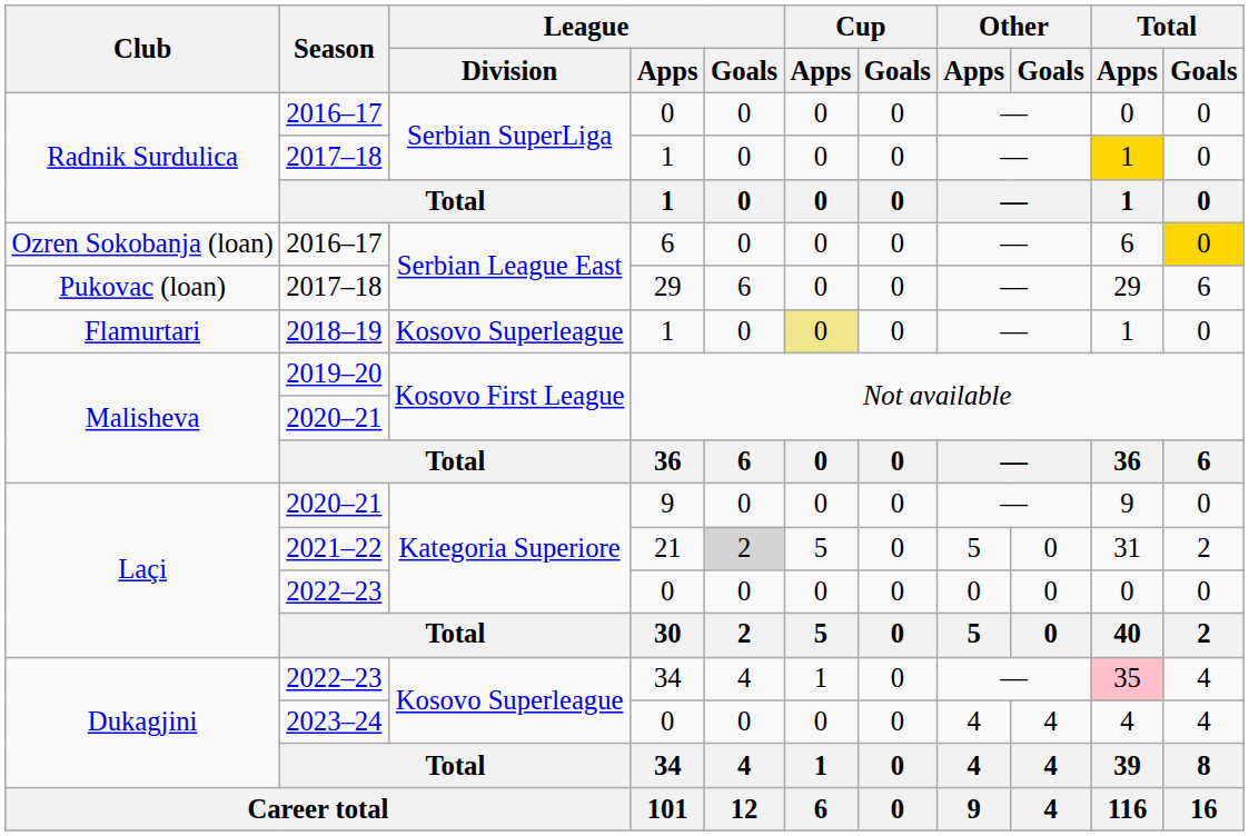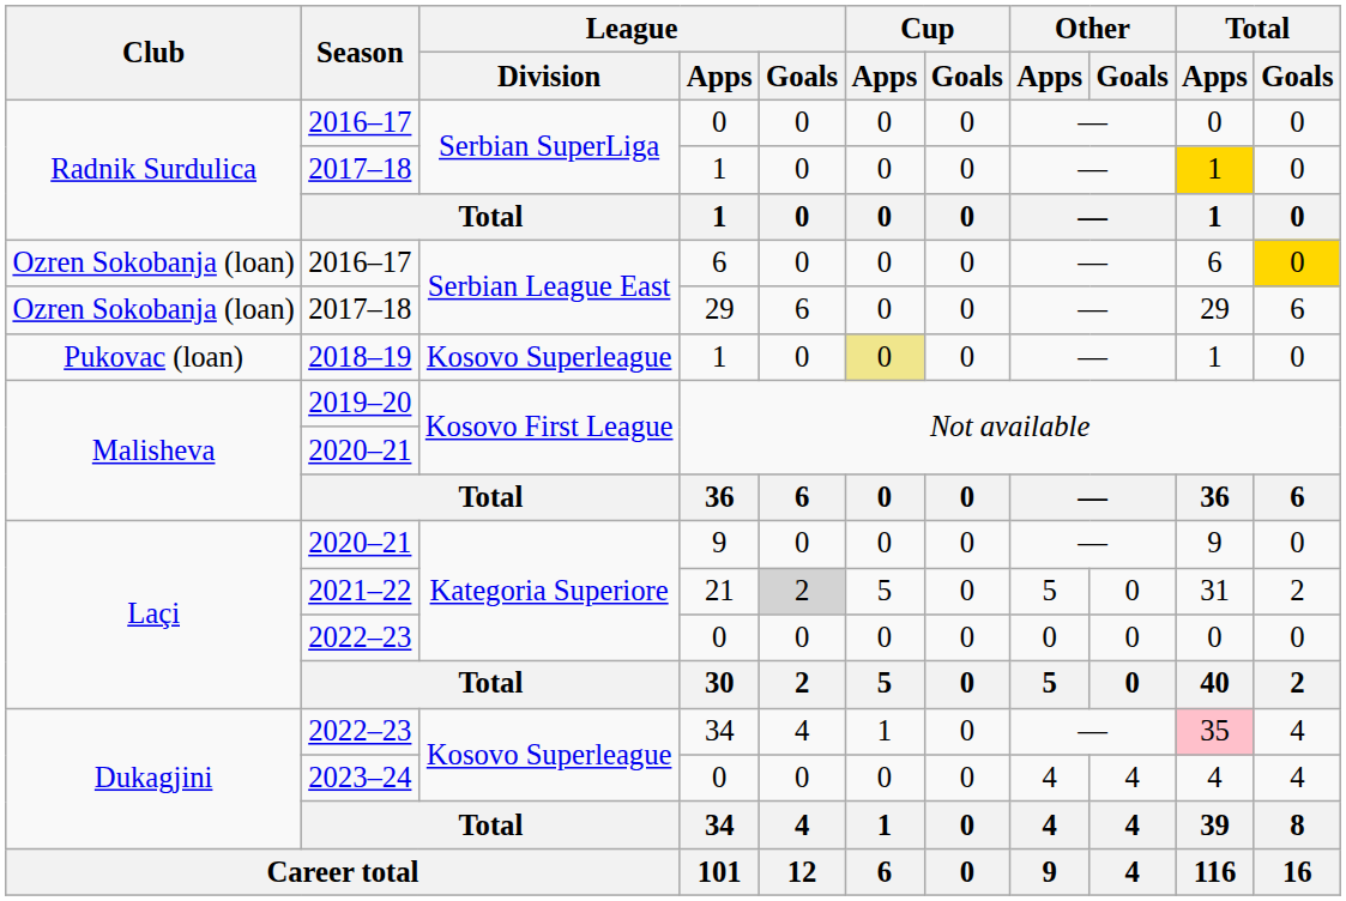 <table class="wikitable" style="text-align:center">
 <tr>
 <th rowspan="2">Club</th>
 <th rowspan="2">Season</th>
 <th colspan="3">League</th>
 <th colspan="2">Cup</th>
 <th colspan="2">Other</th>
 <th colspan="2">Total</th>
 </tr>
 <tr>
 <th>Division</th>
 <th>Apps</th>
 <th>Goals</th>
 <th>Apps</th>
 <th>Goals</th>
 <th>Apps</th>
 <th>Goals</th>
 <th>Apps</th>
 <th>Goals</th>
 </tr>
 <tr>
 <td rowspan="3"><a href='#'>Radnik Surdulica</a></td>
 <td><a href='#'>2016–17</a></td>
 <td rowspan="2"><a href='#'>Serbian SuperLiga</a></td>
 <td>0</td>
 <td>0</td>
 <td>0</td>
 <td>0</td>
 <td colspan="2">—</td>
 <td>0</td>
 <td>0</td>
 </tr>
 <tr>
 <td><a href='#'>2017–18</a></td>
 <td>1</td>
 <td>0</td>
 <td>0</td>
 <td>0</td>
 <td colspan="2">—</td>
 <td style="background: gold;">1</td>
 <td>0</td>
 </tr>
 <tr>
 <th colspan="2">Total</th>
 <th>1</th>
 <th>0</th>
 <th>0</th>
 <th>0</th>
 <th colspan="2">—</th>
 <th>1</th>
 <th>0</th>
 </tr>
 <tr>
 <td><a href='#'>Ozren Sokobanja</a> (loan)</td>
 <td>2016–17</td>
 <td rowspan=2><a href='#'>Serbian League East</a></td>
 <td>6</td>
 <td>0</td>
 <td>0</td>
 <td>0</td>
 <td colspan="2">—</td>
 <td>6</td>
 <td style="background: gold;">0</td>
 </tr>
 <tr>
-<td><a href='#'>Pukovac</a> (loan)</td>
+<td><a href='#'>Ozren Sokobanja</a> (loan)</td>
 <td>2017–18</td>
 <td>29</td>
 <td>6</td>
 <td>0</td>
 <td>0</td>
 <td colspan="2">—</td>
 <td>29</td>
 <td>6</td>
 </tr>
 <tr>
-<td><a href='#'>Flamurtari</a></td>
+<td><a href='#'>Pukovac</a> (loan)</td>
 <td><a href='#'>2018–19</a></td>
 <td><a href='#'>Kosovo Superleague</a></td>
 <td>1</td>
 <td>0</td>
 <td style="background: khaki;">0</td>
 <td>0</td>
 <td colspan="2">—</td>
 <td>1</td>
 <td>0</td>
 </tr>
 <tr>
 <td rowspan="3"><a href='#'>Malisheva</a></td>
 <td><a href='#'>2019–20</a></td>
 <td rowspan="2"><a href='#'>Kosovo First League</a></td>
 <td colspan="8" rowspan="2"><em>Not available</em></td>
 </tr>
 <tr>
 <td><a href='#'>2020–21</a></td>
 </tr>
 <tr>
 <th colspan="2">Total</th>
 <th>36</th>
 <th>6</th>
 <th>0</th>
 <th>0</th>
 <th colspan="2">—</th>
 <th>36</th>
 <th>6</th>
 </tr>
 <tr>
 <td rowspan="4"><a href='#'>Laçi</a></td>
 <td><a href='#'>2020–21</a></td>
 <td rowspan="3"><a href='#'>Kategoria Superiore</a></td>
 <td>9</td>
 <td>0</td>
 <td>0</td>
 <td>0</td>
 <td colspan="2">—</td>
 <td>9</td>
 <td>0</td>
 </tr>
 <tr>
 <td><a href='#'>2021–22</a></td>
 <td>21</td>
 <td style="background: lightgrey;">2</td>
 <td>5</td>
 <td>0</td>
 <td>5</td>
 <td>0</td>
 <td>31</td>
 <td>2</td>
 </tr>
 <tr>
 <td><a href='#'>2022–23</a></td>
 <td>0</td>
 <td>0</td>
 <td>0</td>
 <td>0</td>
 <td>0</td>
 <td>0</td>
 <td>0</td>
 <td>0</td>
 </tr>
 <tr>
 <th colspan="2">Total</th>
 <th>30</th>
 <th>2</th>
 <th>5</th>
 <th>0</th>
 <th>5</th>
 <th>0</th>
 <th>40</th>
 <th>2</th>
 </tr>
 <tr>
 <td rowspan="3"><a href='#'>Dukagjini</a></td>
 <td><a href='#'>2022–23</a></td>
 <td rowspan="2"><a href='#'>Kosovo Superleague</a></td>
 <td>34</td>
 <td>4</td>
 <td>1</td>
 <td>0</td>
 <td colspan="2">—</td>
 <td style="background: pink;">35</td>
 <td>4</td>
 </tr>
 <tr>
 <td><a href='#'>2023–24</a></td>
 <td>0</td>
 <td>0</td>
 <td>0</td>
 <td>0</td>
 <td>4</td>
 <td>4</td>
 <td>4</td>
 <td>4</td>
 </tr>
 <tr>
 <th colspan="2">Total</th>
 <th>34</th>
 <th>4</th>
 <th>1</th>
 <th>0</th>
 <th>4</th>
 <th>4</th>
 <th>39</th>
 <th>8</th>
 </tr>
 <tr>
 <th colspan="3">Career total</th>
 <th>101</th>
 <th>12</th>
 <th>6</th>
 <th>0</th>
 <th>9</th>
 <th>4</th>
 <th>116</th>
 <th>16</th>
 </tr>
 </table>
